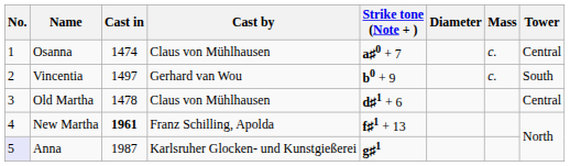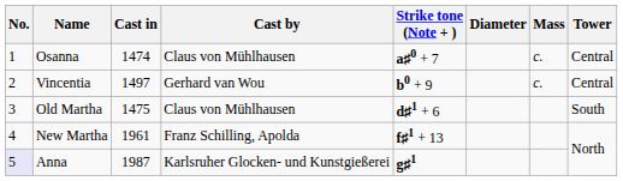 <table class="wikitable">
 <tr>
 <th>No.</th>
 <th>Name</th>
 <th>Cast in</th>
 <th>Cast by</th>
 <th><a href='#'>Strike tone</a><br>(<a href='#'>Note</a> + )</th>
 <th>Diameter</th>
 <th>Mass</th>
 <th>Tower</th>
 </tr>
 <tr>
 <td>1</td>
 <td>Osanna</td>
 <td style="text-align:center;">1474</td>
 <td>Claus von Mühlhausen</td>
 <td><strong>a♯<sup>0</sup></strong> + 7</td>
 <td></td>
 <td><em>c.</em> </td>
 <td>Central</td>
 </tr>
 <tr>
 <td>2</td>
 <td>Vincentia</td>
 <td style="text-align:center;">1497</td>
 <td>Gerhard van Wou</td>
 <td><strong>b<sup>0</sup></strong> + 9</td>
 <td></td>
 <td><em>c.</em> </td>
-<td>South</td>
+<td>Central</td>
 </tr>
 <tr>
 <td>3</td>
 <td>Old Martha</td>
-<td style="text-align:center;">1478</td>
+<td style="text-align:center;">1475</td>
 <td>Claus von Mühlhausen</td>
 <td><strong>d♯<sup>1</sup></strong> + 6</td>
 <td></td>
 <td></td>
-<td>Central</td>
+<td>South</td>
 </tr>
 <tr>
 <td>4</td>
 <td>New Martha</td>
-<td style="text-align:center;"><strong>1961</strong></td>
+<td style="text-align:center;">1961</td>
 <td>Franz Schilling, Apolda</td>
 <td><strong>f♯<sup>1</sup></strong> + 13</td>
 <td></td>
 <td></td>
 <td rowspan="2">North</td>
 </tr>
 <tr>
 <td style="background: lavender;">5</td>
 <td>Anna</td>
 <td style="text-align:center;">1987</td>
 <td>Karlsruher Glocken- und Kunstgießerei</td>
 <td><strong>g♯<sup>1</sup></strong></td>
 <td></td>
 <td></td>
 </tr>
 </table>
